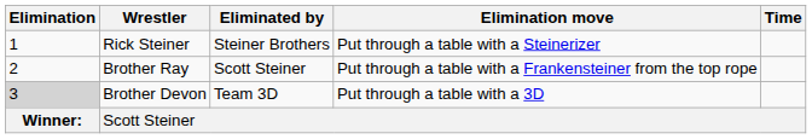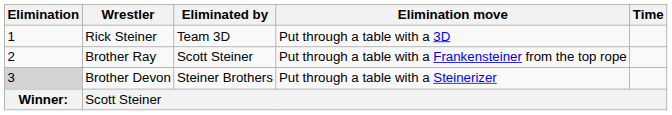 <table class="wikitable">
 <tr>
 <th>Elimination</th>
 <th>Wrestler</th>
 <th>Eliminated by</th>
 <th>Elimination move</th>
 <th>Time</th>
 </tr>
 <tr>
 <td>1</td>
 <td>Rick Steiner</td>
-<td>Steiner Brothers</td>
-<td>Put through a table with a <a href='#'>Steinerizer</a></td>
+<td>Team 3D</td>
+<td>Put through a table with a <a href='#'>3D</a></td>
 <td></td>
 </tr>
 <tr>
 <td>2</td>
 <td>Brother Ray</td>
 <td>Scott Steiner</td>
 <td>Put through a table with a <a href='#'>Frankensteiner</a> from the top rope</td>
 <td></td>
 </tr>
 <tr>
 <td style="background: lightgrey;">3</td>
 <td>Brother Devon</td>
-<td>Team 3D</td>
-<td>Put through a table with a <a href='#'>3D</a></td>
+<td>Steiner Brothers</td>
+<td>Put through a table with a <a href='#'>Steinerizer</a></td>
 <td></td>
 </tr>
 <tr>
 <th>Winner:</th>
 <td colspan="5" bgcolor="#f2f2f2">Scott Steiner</td>
 </tr>
 </table>
